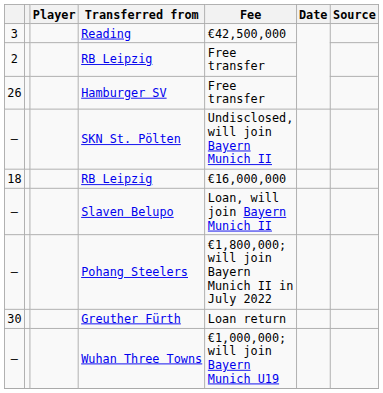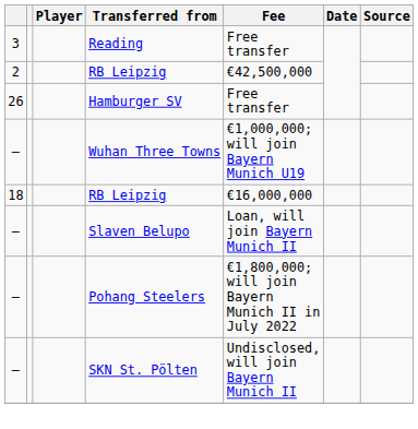 <table class="wikitable plainrowheaders sortable">
 <tr>
 <th></th>
 <th></th>
 <th scope=col>Player</th>
 <th>Transferred from</th>
 <th scope=col; style="width: 65px;">Fee</th>
 <th scope=col>Date</th>
 <th scope=col>Source</th>
 </tr>
 <tr>
 <td align=center>3</td>
 <td align=center></td>
 <td></td>
 <td> <a href='#'>Reading</a></td>
-<td>€42,500,000</td>
+<td>Free transfer</td>
 <td rowspan="3"></td>
 <td></td>
 </tr>
 <tr>
 <td align=center>2</td>
 <td align=center></td>
 <td></td>
 <td> <a href='#'>RB Leipzig</a></td>
-<td>Free transfer</td>
+<td>€42,500,000</td>
 <td></td>
 </tr>
 <tr>
 <td align=center>26</td>
 <td align=center></td>
 <td></td>
 <td> <a href='#'>Hamburger SV</a></td>
 <td>Free transfer</td>
 <td></td>
 </tr>
 <tr>
 <td align=center>–</td>
 <td align=center></td>
 <td></td>
-<td> <a href='#'>SKN St. Pölten</a></td>
-<td>Undisclosed, will join <a href='#'>Bayern Munich II</a></td>
+<td> <a href='#'>Wuhan Three Towns</a></td>
+<td>€1,000,000; will join <a href='#'>Bayern Munich U19</a></td>
 <td></td>
 <td></td>
 </tr>
 <tr>
 <td align=center>18</td>
 <td align=center></td>
 <td></td>
 <td> <a href='#'>RB Leipzig</a></td>
 <td>€16,000,000</td>
 <td></td>
 <td></td>
 </tr>
 <tr>
 <td align=center>–</td>
 <td align=center></td>
 <td></td>
 <td> <a href='#'>Slaven Belupo</a></td>
 <td>Loan, will join <a href='#'>Bayern Munich II</a></td>
 <td></td>
 <td></td>
 </tr>
 <tr>
 <td align=center>–</td>
 <td align=center></td>
 <td></td>
 <td> <a href='#'>Pohang Steelers</a></td>
 <td>€1,800,000; will join Bayern Munich II in July 2022</td>
 <td></td>
 <td></td>
 </tr>
 <tr>
-<td align=center>30</td>
-<td align=center></td>
-<td></td>
-<td> <a href='#'>Greuther Fürth</a></td>
-<td>Loan return</td>
-<td></td>
-<td></td>
-</tr>
-<tr>
 <td align=center>–</td>
 <td align=center></td>
 <td></td>
-<td> <a href='#'>Wuhan Three Towns</a></td>
-<td>€1,000,000; will join <a href='#'>Bayern Munich U19</a></td>
+<td> <a href='#'>SKN St. Pölten</a></td>
+<td>Undisclosed, will join <a href='#'>Bayern Munich II</a></td>
 <td></td>
 <td></td>
 </tr>
 <tr>
 </tr>
 </table>
